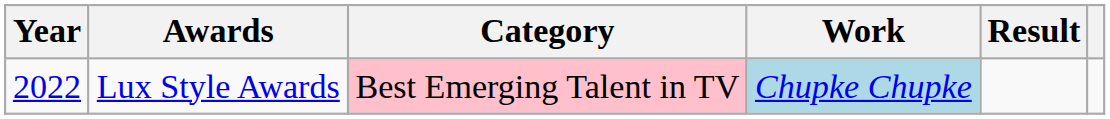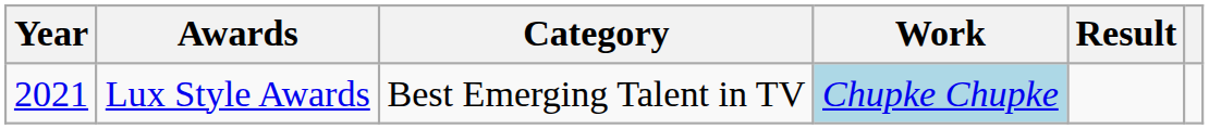 <table class="wikitable">
 <tr>
 <th>Year</th>
 <th>Awards</th>
 <th>Category</th>
 <th>Work</th>
 <th>Result</th>
 <th></th>
 </tr>
 <tr>
-<td><a href='#'>2022</a></td>
+<td><a href='#'>2021</a></td>
 <td><a href='#'>Lux Style Awards</a></td>
-<td style="background: pink;">Best Emerging Talent in TV</td>
+<td>Best Emerging Talent in TV</td>
 <td style="background: lightblue;"><em><a href='#'>Chupke Chupke</a></em></td>
 <td></td>
 </tr>
 </table>
